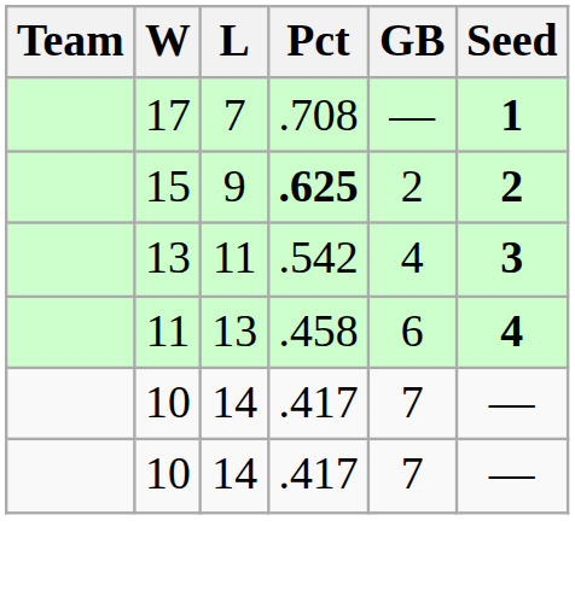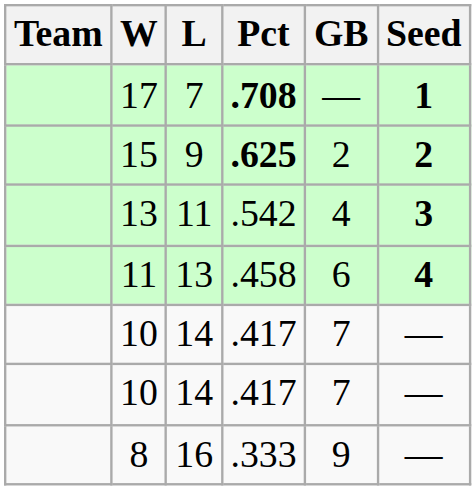 <table class=wikitable>
 <tr>
 <th>Team</th>
 <th>W</th>
 <th>L</th>
 <th>Pct</th>
 <th>GB</th>
 <th>Seed</th>
 </tr>
 <tr bgcolor=ccffcc align=center>
 <td></td>
 <td>17</td>
 <td>7</td>
-<td>.708</td>
+<td><strong>.708</strong></td>
 <td>—</td>
 <td><strong>1</strong></td>
 </tr>
 <tr bgcolor=ccffcc align=center>
 <td></td>
 <td>15</td>
 <td>9</td>
 <td><strong>.625</strong></td>
 <td>2</td>
 <td><strong>2</strong></td>
 </tr>
 <tr bgcolor=ccffcc align=center>
 <td></td>
 <td>13</td>
 <td>11</td>
 <td>.542</td>
 <td>4</td>
 <td><strong>3</strong></td>
 </tr>
 <tr bgcolor=ccffcc align=center>
 <td></td>
 <td>11</td>
 <td>13</td>
 <td>.458</td>
 <td>6</td>
 <td><strong>4</strong></td>
 </tr>
 <tr align=center>
 <td></td>
 <td>10</td>
 <td>14</td>
 <td>.417</td>
 <td>7</td>
 <td>—</td>
 </tr>
 <tr align=center>
 <td></td>
 <td>10</td>
 <td>14</td>
 <td>.417</td>
 <td>7</td>
 <td>—</td>
 </tr>
+<tr align=center>
+<td></td>
+<td>8</td>
+<td>16</td>
+<td>.333</td>
+<td>9</td>
+<td>—</td>
+</tr>
 </table>
